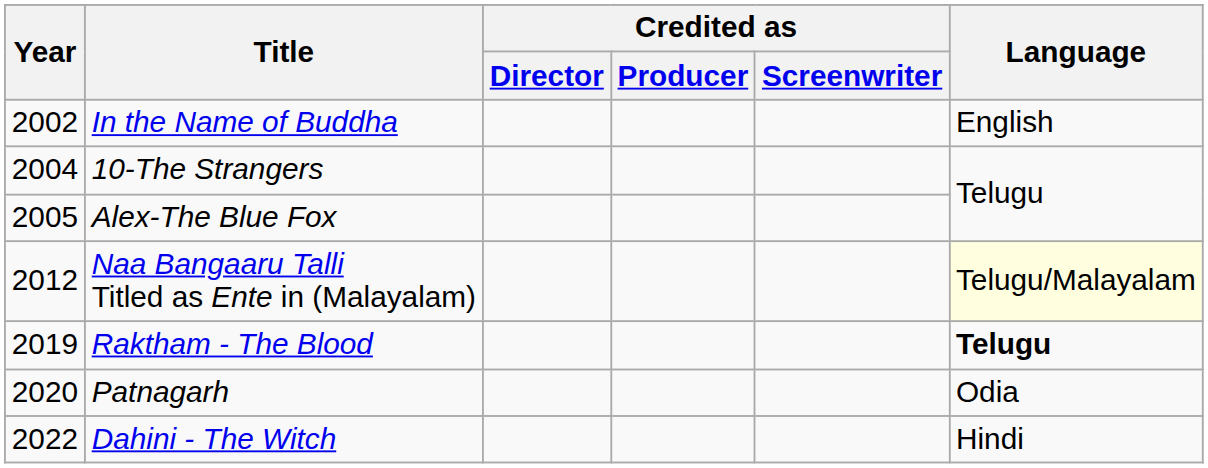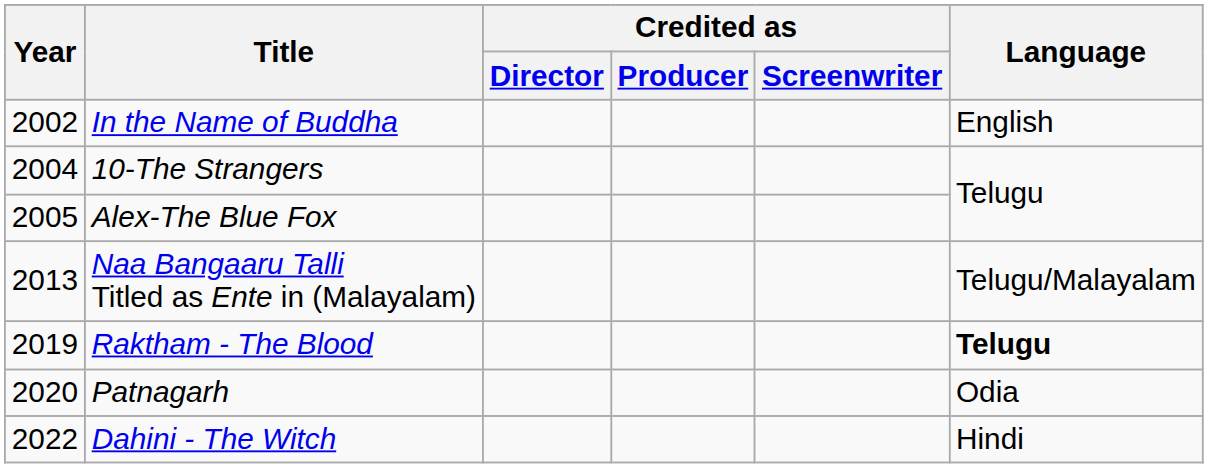 <table class="wikitable plainrowheaders sortable">
 <tr style="background:#ccc; text-align:center;">
 <th rowspan="2" style="width:33px;">Year</th>
 <th rowspan="2">Title</th>
 <th colspan="3">Credited as</th>
 <th rowspan="2">Language</th>
 </tr>
 <tr>
 <th><a href='#'>Director</a></th>
 <th><a href='#'>Producer</a></th>
 <th><a href='#'>Screenwriter</a></th>
 </tr>
 <tr>
 <td>2002</td>
 <td><em><a href='#'>In the Name of Buddha</a></em></td>
 <td></td>
 <td></td>
 <td></td>
 <td>English</td>
 </tr>
 <tr>
 <td>2004</td>
 <td><em>10-The Strangers</em></td>
 <td></td>
 <td></td>
 <td></td>
 <td rowspan="2">Telugu</td>
 </tr>
 <tr>
 <td>2005</td>
 <td><em>Alex-The Blue Fox</em></td>
 <td></td>
 <td></td>
 <td></td>
 </tr>
 <tr>
-<td>2012</td>
+<td>2013</td>
 <td><em><a href='#'>Naa Bangaaru Talli</a></em> <br> Titled as <em>Ente</em> in (Malayalam)</td>
 <td></td>
 <td></td>
 <td></td>
-<td style="background: lightyellow;">Telugu/Malayalam</td>
+<td>Telugu/Malayalam</td>
 </tr>
 <tr>
 <td>2019</td>
 <td><em><a href='#'>Raktham - The Blood</a></em></td>
 <td></td>
 <td></td>
 <td></td>
 <td><strong>Telugu</strong></td>
 </tr>
 <tr>
 <td>2020</td>
 <td><em>Patnagarh</em></td>
 <td></td>
 <td></td>
 <td></td>
 <td>Odia</td>
 </tr>
 <tr>
 <td>2022</td>
 <td><em><a href='#'>Dahini - The Witch</a></em></td>
 <td></td>
 <td></td>
 <td></td>
 <td>Hindi</td>
 </tr>
 </table>
